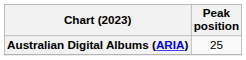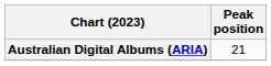 <table class="wikitable sortable plainrowheaders" style="text-align:center;">
 <tr>
 <th scope="col">Chart (2023)</th>
 <th scope="col">Peak<br>position</th>
 </tr>
 <tr>
 <th scope="row">Australian Digital Albums (<a href='#'>ARIA</a>)</th>
-<td>25</td>
+<td>21</td>
 </tr>
 <tr>
 </tr>
 <tr>
 </tr>
 <tr>
 </tr>
 <tr>
 </tr>
 <tr>
 </tr>
 <tr>
 </tr>
 <tr>
 </tr>
 </table>
